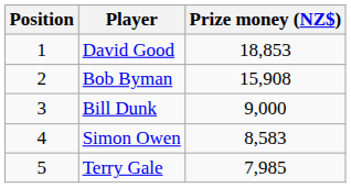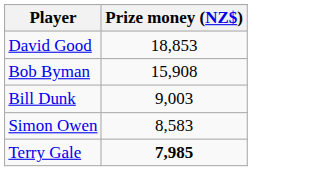 <table class="wikitable">
 <tr>
-<th>Position</th>
 <th>Player</th>
 <th>Prize money (<a href='#'>NZ$</a>)</th>
 </tr>
 <tr>
-<td align=center>1</td>
 <td> <a href='#'>David Good</a></td>
 <td align=center>18,853</td>
 </tr>
 <tr>
-<td align=center>2</td>
 <td> <a href='#'>Bob Byman</a></td>
 <td align=center>15,908</td>
 </tr>
 <tr>
-<td align=center>3</td>
 <td> <a href='#'>Bill Dunk</a></td>
-<td align=center>9,000</td>
+<td align=center>9,003</td>
 </tr>
 <tr>
-<td align=center>4</td>
 <td> <a href='#'>Simon Owen</a></td>
 <td align=center>8,583</td>
 </tr>
 <tr>
-<td align=center>5</td>
 <td> <a href='#'>Terry Gale</a></td>
-<td align=center>7,985</td>
+<td align=center><strong>7,985</strong></td>
 </tr>
 </table>
